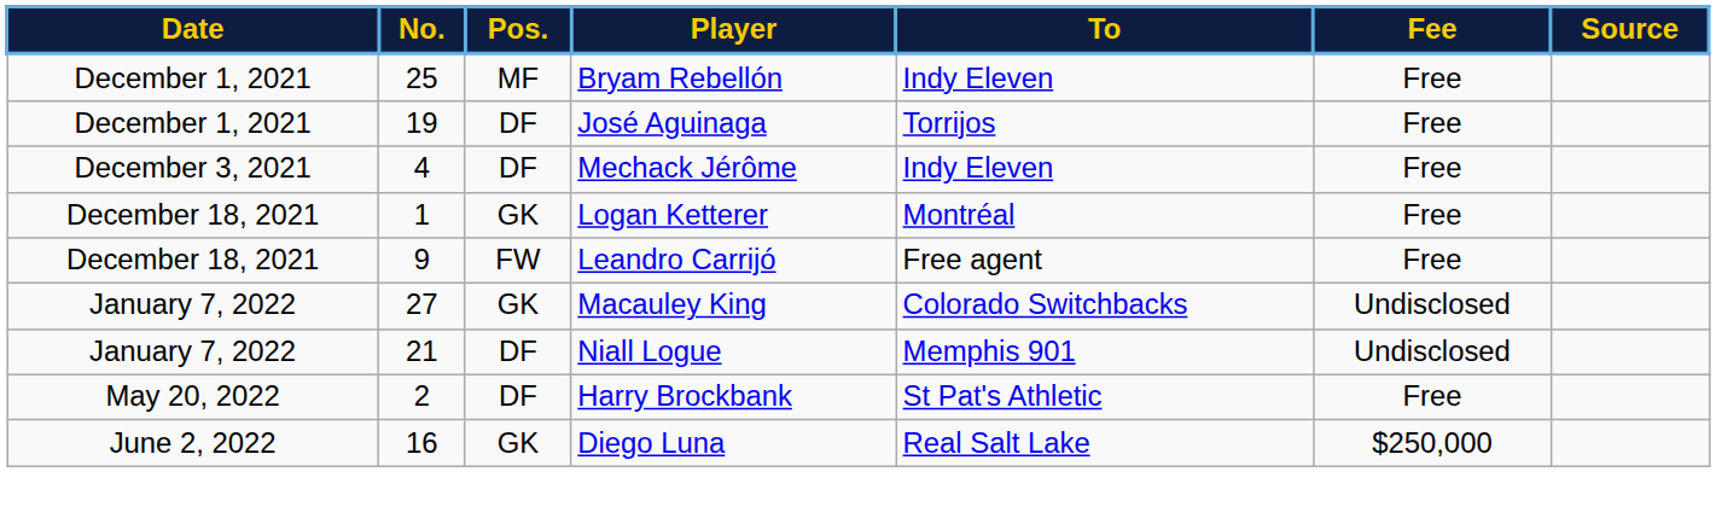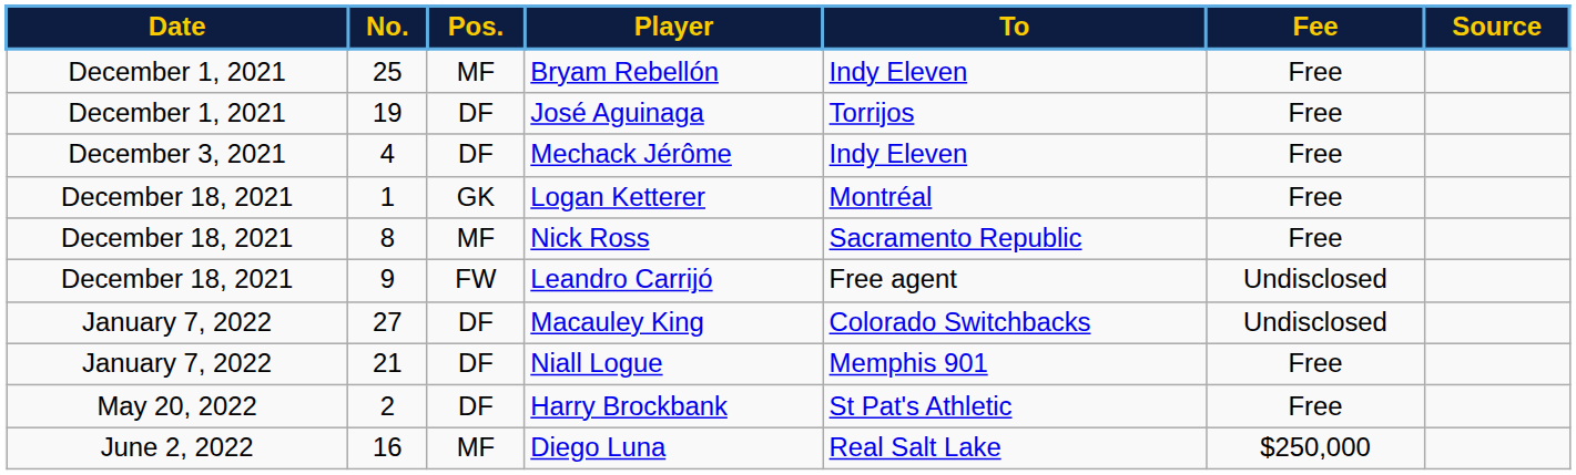 <table class="wikitable plainrowheaders sortable" sortable" style="text-align:center;width:75%;">
 <tr>
 <th style="background:#0D1D41; color:#F8CC00; border:2px solid #5FAFE4;" scope="col">Date</th>
 <th style="background:#0D1D41; color:#F8CC00; border:2px solid #5FAFE4;" scope="col">No.</th>
 <th style="background:#0D1D41; color:#F8CC00; border:2px solid #5FAFE4;" scope="col">Pos.</th>
 <th style="background:#0D1D41; color:#F8CC00; border:2px solid #5FAFE4;" scope="col">Player</th>
 <th style="background:#0D1D41; color:#F8CC00; border:2px solid #5FAFE4;" scope="col">To</th>
 <th style="background:#0D1D41; color:#F8CC00; border:2px solid #5FAFE4;" scope="col">Fee</th>
 <th style="background:#0D1D41; color:#F8CC00; border:2px solid #5FAFE4;" scope="col">Source</th>
 </tr>
 <tr>
 <td>December 1, 2021</td>
 <td>25</td>
 <td>MF</td>
 <td align=left> <a href='#'>Bryam Rebellón</a></td>
 <td align=left> <a href='#'>Indy Eleven</a></td>
 <td>Free</td>
 <td></td>
 </tr>
 <tr>
 <td>December 1, 2021</td>
 <td>19</td>
 <td>DF</td>
 <td align=left> <a href='#'>José Aguinaga</a></td>
 <td align=left> <a href='#'>Torrijos</a></td>
 <td>Free</td>
 <td></td>
 </tr>
 <tr>
 <td>December 3, 2021</td>
 <td>4</td>
 <td>DF</td>
 <td align=left> <a href='#'>Mechack Jérôme</a></td>
 <td align=left> <a href='#'>Indy Eleven</a></td>
 <td>Free</td>
 <td></td>
 </tr>
 <tr>
 <td>December 18, 2021</td>
 <td>1</td>
 <td>GK</td>
 <td align=left> <a href='#'>Logan Ketterer</a></td>
 <td align=left> <a href='#'>Montréal</a></td>
 <td>Free</td>
 <td></td>
 </tr>
 <tr>
 <td>December 18, 2021</td>
+<td>8</td>
+<td>MF</td>
+<td align=left> <a href='#'>Nick Ross</a></td>
+<td align=left> <a href='#'>Sacramento Republic</a></td>
+<td>Free</td>
+<td></td>
+</tr>
+<tr>
+<td>December 18, 2021</td>
 <td>9</td>
 <td>FW</td>
 <td align=left> <a href='#'>Leandro Carrijó</a></td>
 <td align=left>Free agent</td>
-<td>Free</td>
+<td>Undisclosed</td>
 <td></td>
 </tr>
 <tr>
 <td>January 7, 2022</td>
 <td>27</td>
-<td>GK</td>
+<td>DF</td>
 <td align=left> <a href='#'>Macauley King</a></td>
 <td align=left> <a href='#'>Colorado Switchbacks</a></td>
 <td>Undisclosed</td>
 <td></td>
 </tr>
 <tr>
 <td>January 7, 2022</td>
 <td>21</td>
 <td>DF</td>
 <td align=left> <a href='#'>Niall Logue</a></td>
 <td align=left> <a href='#'>Memphis 901</a></td>
-<td>Undisclosed</td>
+<td>Free</td>
 <td></td>
 </tr>
 <tr>
 <td>May 20, 2022</td>
 <td>2</td>
 <td>DF</td>
 <td align=left> <a href='#'>Harry Brockbank</a></td>
 <td align=left> <a href='#'>St Pat's Athletic</a></td>
 <td>Free</td>
 <td></td>
 </tr>
 <tr>
 <td>June 2, 2022</td>
 <td>16</td>
-<td>GK</td>
+<td>MF</td>
 <td align=left> <a href='#'>Diego Luna</a></td>
 <td align=left> <a href='#'>Real Salt Lake</a></td>
 <td>$250,000</td>
 <td></td>
 </tr>
 </table>
